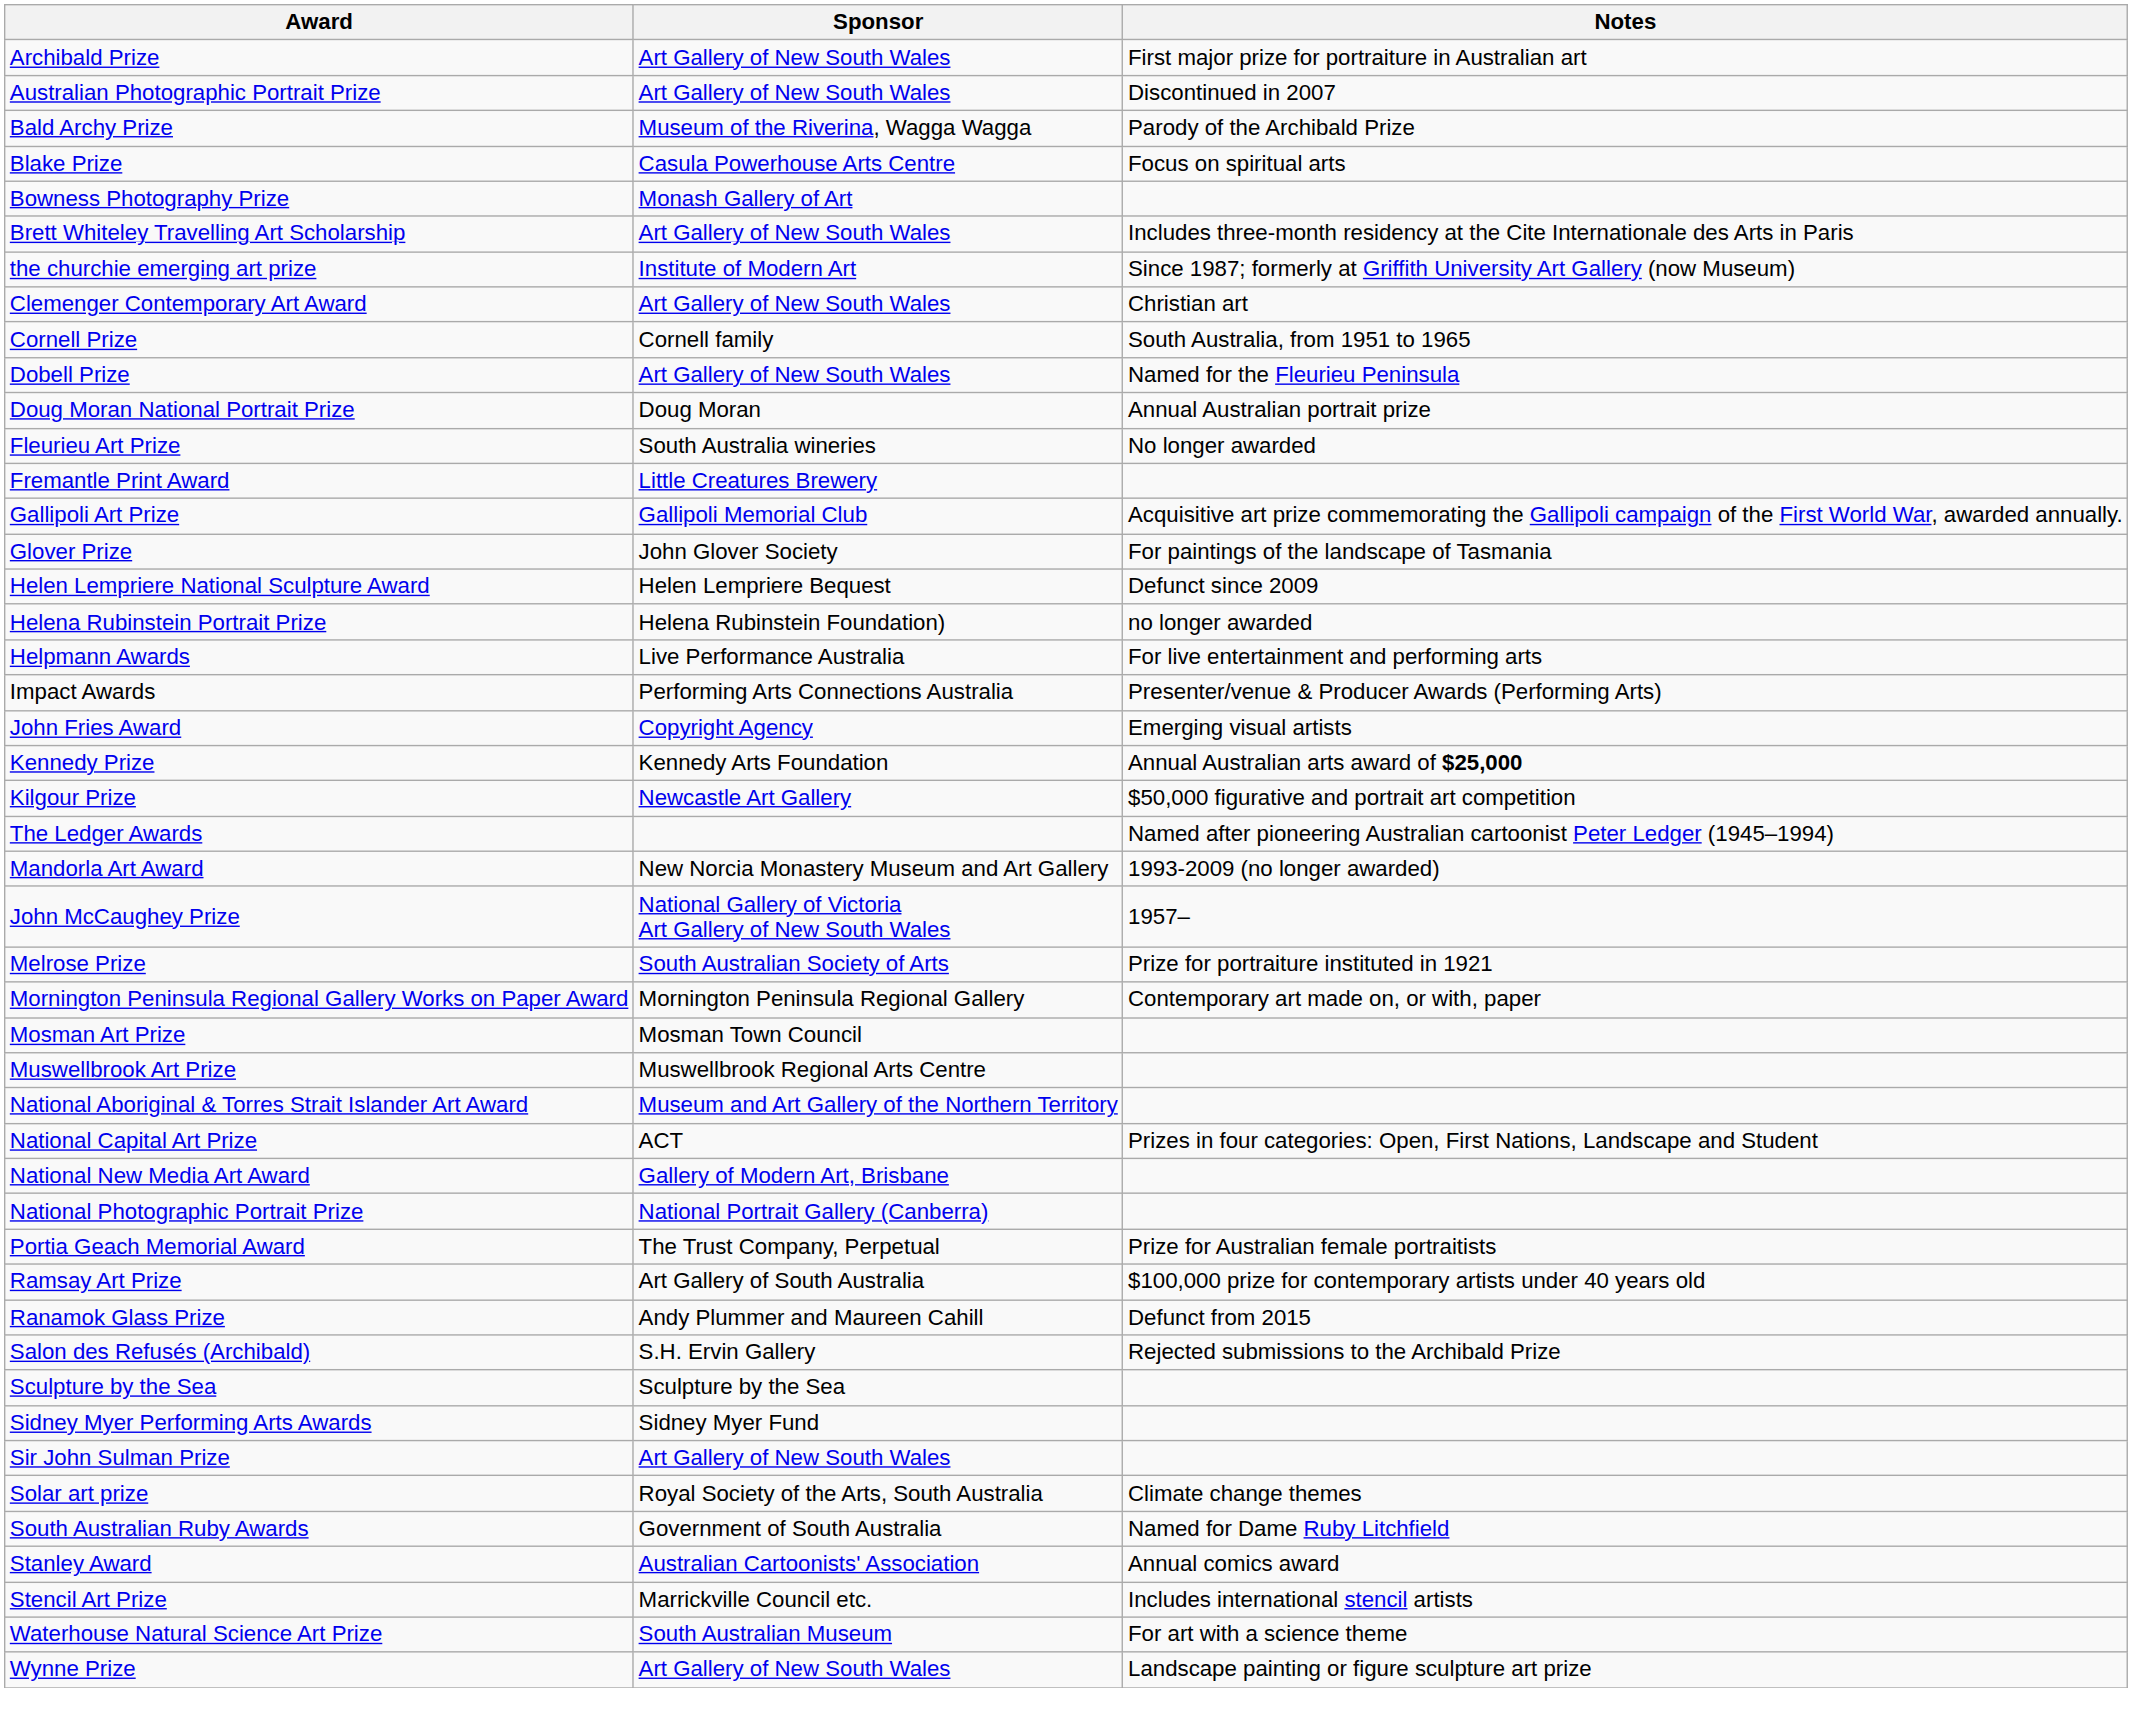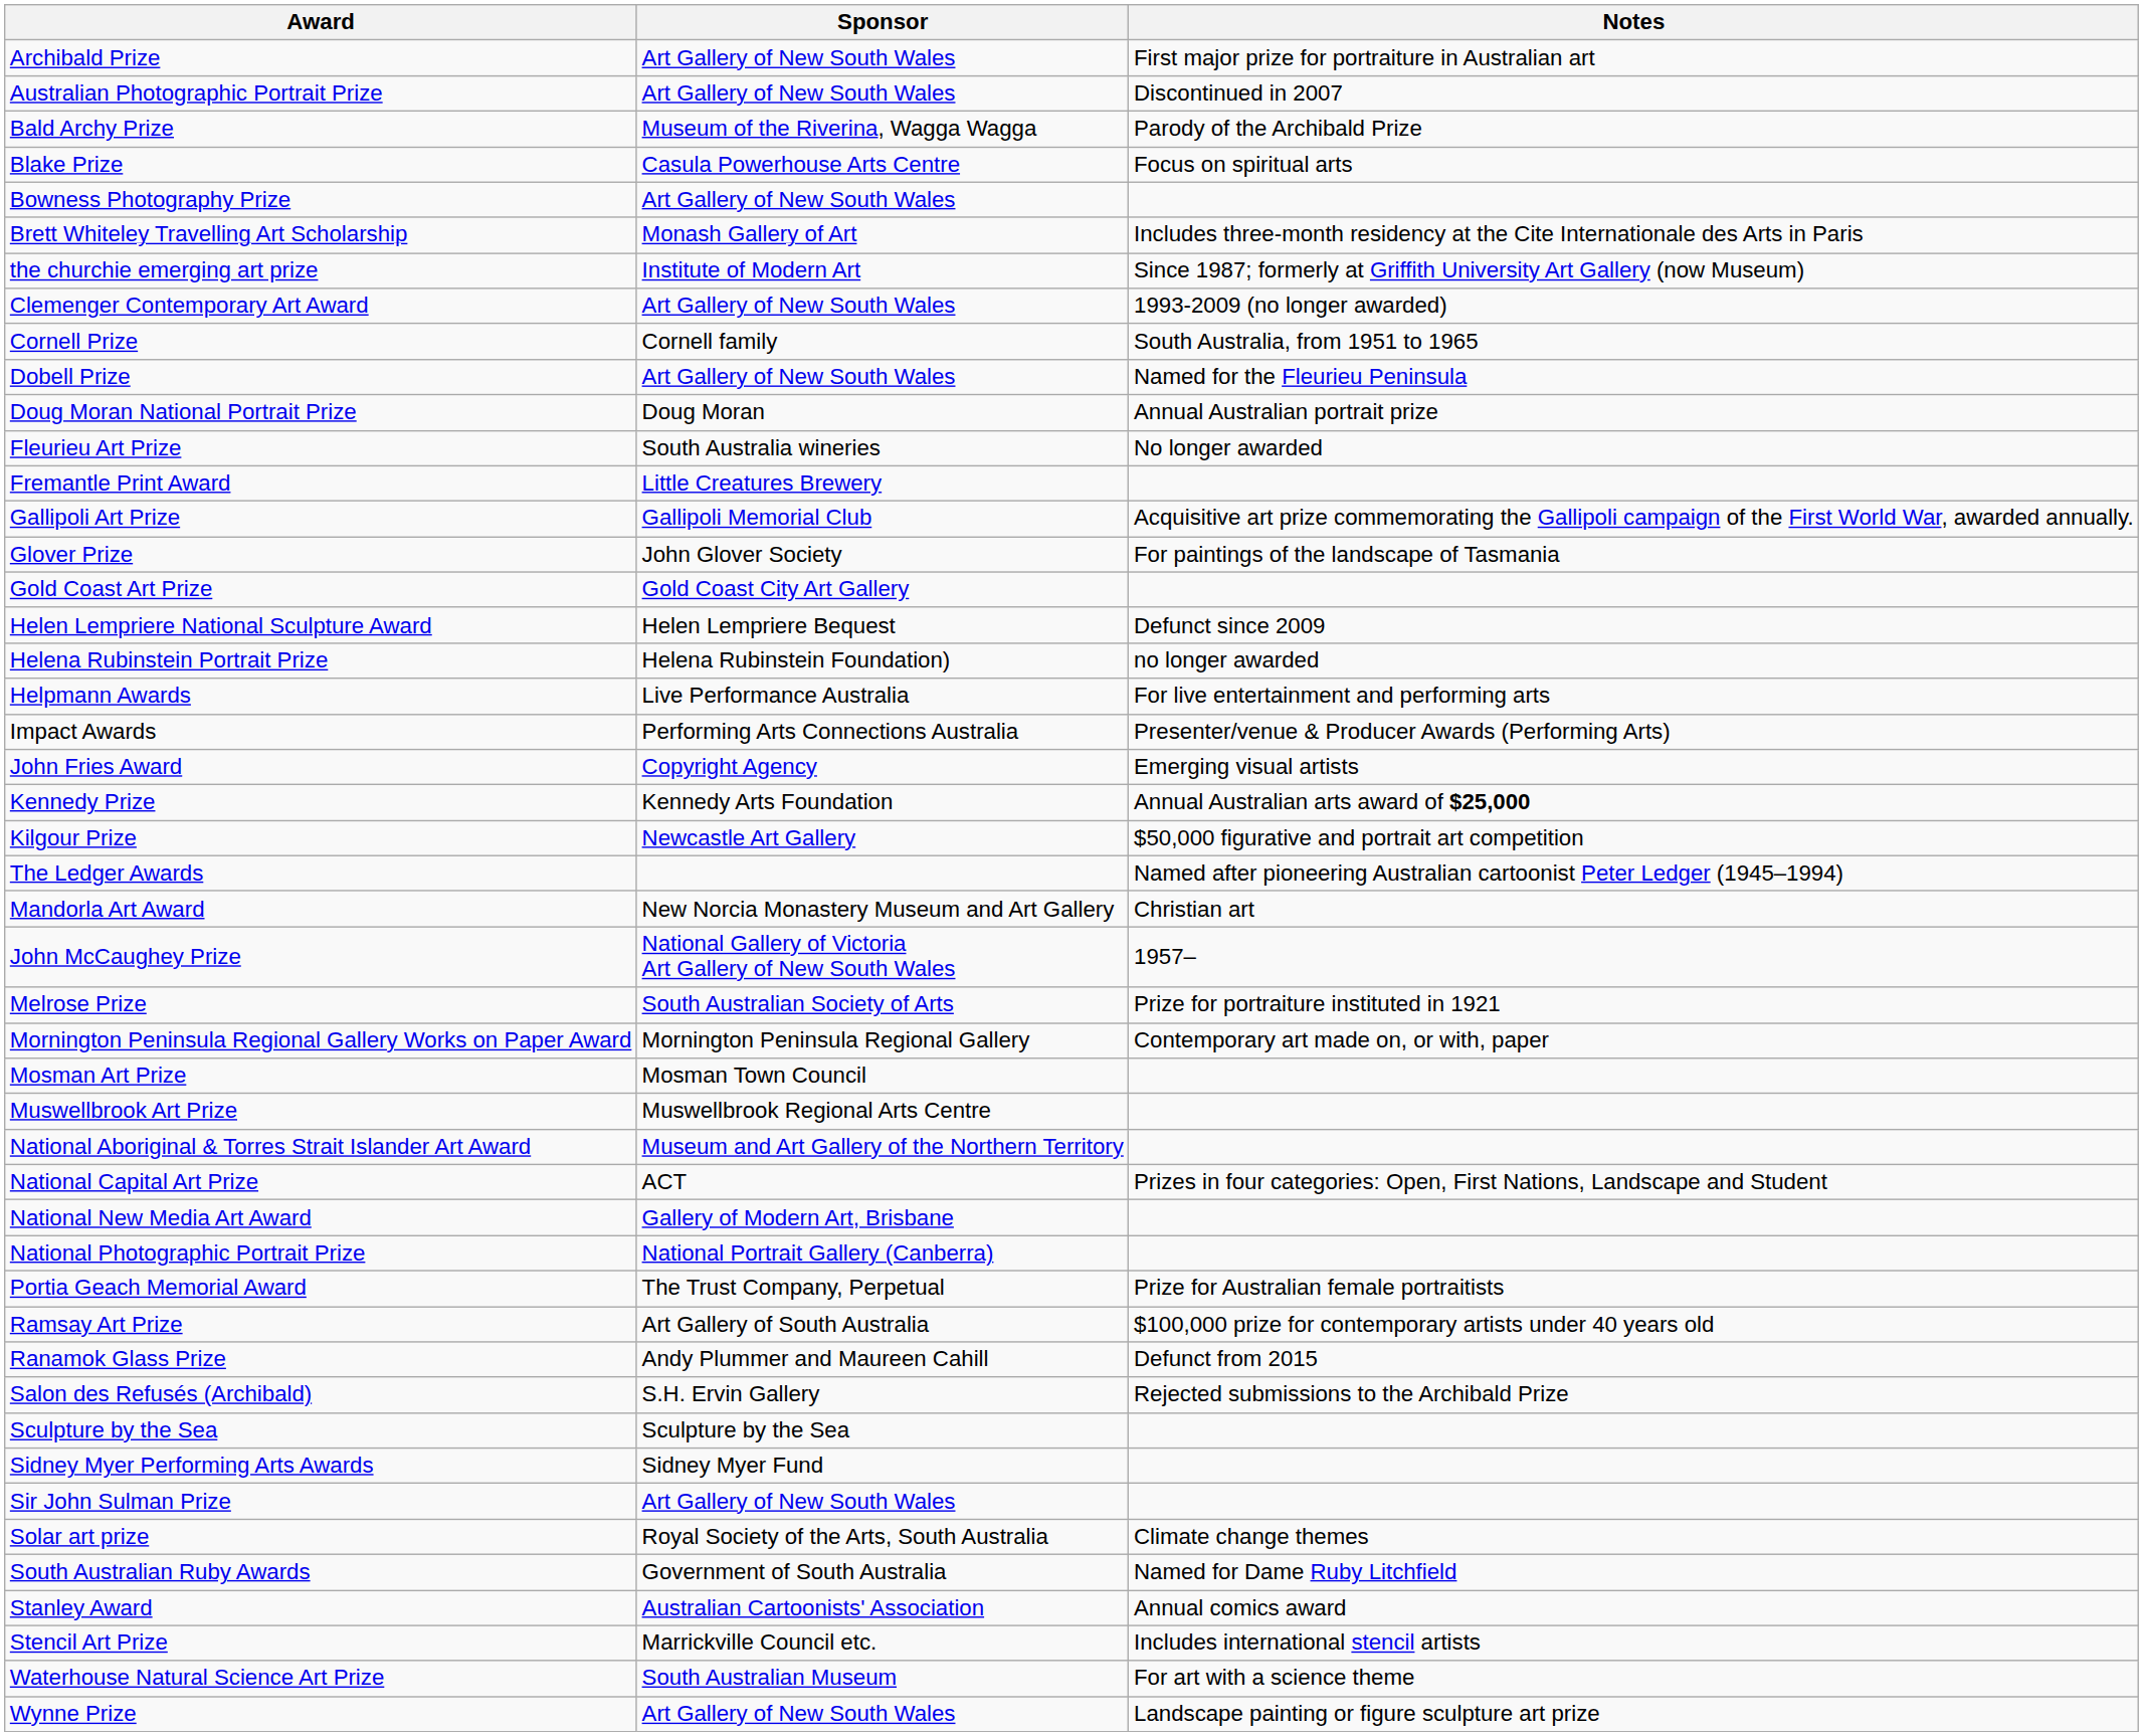 <table class="wikitable sortable">
 <tr>
 <th>Award</th>
 <th>Sponsor</th>
 <th>Notes</th>
 </tr>
 <tr>
 <td><a href='#'>Archibald Prize</a></td>
 <td><a href='#'>Art Gallery of New South Wales</a></td>
 <td>First major prize for portraiture in Australian art</td>
 </tr>
 <tr>
 <td><a href='#'>Australian Photographic Portrait Prize</a></td>
 <td><a href='#'>Art Gallery of New South Wales</a></td>
 <td>Discontinued in 2007</td>
 </tr>
 <tr>
 <td><a href='#'>Bald Archy Prize</a></td>
 <td><a href='#'>Museum of the Riverina</a>, Wagga Wagga</td>
 <td>Parody of the Archibald Prize</td>
 </tr>
 <tr>
 <td><a href='#'>Blake Prize</a></td>
 <td><a href='#'>Casula Powerhouse Arts Centre</a></td>
 <td>Focus on spiritual arts</td>
 </tr>
 <tr>
 <td><a href='#'>Bowness Photography Prize</a></td>
-<td><a href='#'>Monash Gallery of Art</a></td>
+<td><a href='#'>Art Gallery of New South Wales</a></td>
 <td></td>
 </tr>
 <tr>
 <td><a href='#'>Brett Whiteley Travelling Art Scholarship</a></td>
-<td><a href='#'>Art Gallery of New South Wales</a></td>
+<td><a href='#'>Monash Gallery of Art</a></td>
 <td>Includes three-month residency at the Cite Internationale des Arts in Paris</td>
 </tr>
 <tr>
 <td><a href='#'>the churchie emerging art prize</a></td>
 <td><a href='#'>Institute of Modern Art</a></td>
 <td>Since 1987; formerly at <a href='#'>Griffith University Art Gallery</a> (now Museum)</td>
 </tr>
 <tr>
 <td><a href='#'>Clemenger Contemporary Art Award</a></td>
 <td><a href='#'>Art Gallery of New South Wales</a></td>
-<td>Christian art</td>
+<td>1993-2009 (no longer awarded)</td>
 </tr>
 <tr>
 <td><a href='#'>Cornell Prize</a></td>
 <td>Cornell family</td>
 <td>South Australia, from 1951 to 1965</td>
 </tr>
 <tr>
 <td><a href='#'>Dobell Prize</a></td>
 <td><a href='#'>Art Gallery of New South Wales</a></td>
 <td>Named for the <a href='#'>Fleurieu Peninsula</a></td>
 </tr>
 <tr>
 <td><a href='#'>Doug Moran National Portrait Prize</a></td>
 <td>Doug Moran</td>
 <td>Annual Australian portrait prize</td>
 </tr>
 <tr>
 <td><a href='#'>Fleurieu Art Prize</a></td>
 <td>South Australia wineries</td>
 <td>No longer awarded</td>
 </tr>
 <tr>
 <td><a href='#'>Fremantle Print Award</a></td>
 <td><a href='#'>Little Creatures Brewery</a></td>
 <td></td>
 </tr>
 <tr>
 <td><a href='#'>Gallipoli Art Prize</a></td>
 <td><a href='#'>Gallipoli Memorial Club</a></td>
 <td>Acquisitive art prize commemorating the <a href='#'>Gallipoli campaign</a> of the <a href='#'>First World War</a>, awarded annually.</td>
 </tr>
 <tr>
 <td><a href='#'>Glover Prize</a></td>
 <td>John Glover Society</td>
 <td>For paintings of the landscape of Tasmania</td>
+</tr>
+<tr>
+<td><a href='#'>Gold Coast Art Prize</a></td>
+<td><a href='#'>Gold Coast City Art Gallery</a></td>
+<td></td>
 </tr>
 <tr>
 <td><a href='#'>Helen Lempriere National Sculpture Award</a></td>
 <td>Helen Lempriere Bequest</td>
 <td>Defunct since 2009</td>
 </tr>
 <tr>
 <td><a href='#'>Helena Rubinstein Portrait Prize</a></td>
 <td>Helena Rubinstein Foundation)</td>
 <td>no longer awarded</td>
 </tr>
 <tr>
 <td><a href='#'>Helpmann Awards</a></td>
 <td>Live Performance Australia</td>
 <td>For live entertainment and performing arts</td>
 </tr>
 <tr>
 <td>Impact Awards</td>
 <td>Performing Arts Connections Australia</td>
 <td>Presenter/venue & Producer Awards (Performing Arts)</td>
 </tr>
 <tr>
 <td><a href='#'>John Fries Award</a></td>
 <td><a href='#'>Copyright Agency</a></td>
 <td>Emerging visual artists</td>
 </tr>
 <tr>
 <td><a href='#'>Kennedy Prize</a></td>
 <td>Kennedy Arts Foundation</td>
 <td>Annual Australian arts award of <strong>$25,000</strong></td>
 </tr>
 <tr>
 <td><a href='#'>Kilgour Prize</a></td>
 <td><a href='#'>Newcastle Art Gallery</a></td>
 <td>$50,000 figurative and portrait art competition</td>
 </tr>
 <tr>
 <td><a href='#'>The Ledger Awards</a></td>
 <td></td>
 <td>Named after pioneering Australian cartoonist <a href='#'>Peter Ledger</a> (1945–1994)</td>
 </tr>
 <tr>
 <td><a href='#'>Mandorla Art Award</a></td>
 <td>New Norcia Monastery Museum and Art Gallery</td>
-<td>1993-2009 (no longer awarded)</td>
+<td>Christian art</td>
 </tr>
 <tr>
 <td><a href='#'>John McCaughey Prize</a></td>
 <td><a href='#'>National Gallery of Victoria</a> <br> <a href='#'>Art Gallery of New South Wales</a></td>
 <td>1957–</td>
 </tr>
 <tr>
 <td><a href='#'>Melrose Prize</a></td>
 <td><a href='#'>South Australian Society of Arts</a></td>
 <td>Prize for portraiture instituted in 1921</td>
 </tr>
 <tr>
 <td><a href='#'>Mornington Peninsula Regional Gallery Works on Paper Award</a></td>
 <td>Mornington Peninsula Regional Gallery</td>
 <td>Contemporary art made on, or with, paper</td>
 </tr>
 <tr>
 <td><a href='#'>Mosman Art Prize</a></td>
 <td>Mosman Town Council</td>
 <td></td>
 </tr>
 <tr>
 <td><a href='#'>Muswellbrook Art Prize</a></td>
 <td>Muswellbrook Regional Arts Centre</td>
 <td></td>
 </tr>
 <tr>
 <td><a href='#'>National Aboriginal & Torres Strait Islander Art Award</a></td>
 <td><a href='#'>Museum and Art Gallery of the Northern Territory</a></td>
 <td></td>
 </tr>
 <tr>
 <td><a href='#'>National Capital Art Prize</a></td>
 <td>ACT</td>
 <td>Prizes in four categories: Open, First Nations, Landscape and Student</td>
 </tr>
 <tr>
 <td><a href='#'>National New Media Art Award</a></td>
 <td><a href='#'>Gallery of Modern Art, Brisbane</a></td>
 <td></td>
 </tr>
 <tr>
 <td><a href='#'>National Photographic Portrait Prize</a></td>
 <td><a href='#'>National Portrait Gallery (Canberra)</a></td>
 <td></td>
 </tr>
 <tr>
 <td><a href='#'>Portia Geach Memorial Award</a></td>
 <td>The Trust Company, Perpetual</td>
 <td>Prize for Australian female portraitists</td>
 </tr>
 <tr>
 <td><a href='#'>Ramsay Art Prize</a></td>
 <td>Art Gallery of South Australia</td>
 <td>$100,000 prize for contemporary artists under 40 years old</td>
 </tr>
 <tr>
 <td><a href='#'>Ranamok Glass Prize</a></td>
 <td>Andy Plummer and Maureen Cahill</td>
 <td>Defunct from 2015</td>
 </tr>
 <tr>
 <td><a href='#'>Salon des Refusés (Archibald)</a></td>
 <td>S.H. Ervin Gallery</td>
 <td>Rejected submissions to the Archibald Prize</td>
 </tr>
 <tr>
 <td><a href='#'>Sculpture by the Sea</a></td>
 <td>Sculpture by the Sea</td>
 <td></td>
 </tr>
 <tr>
 <td><a href='#'>Sidney Myer Performing Arts Awards</a></td>
 <td>Sidney Myer Fund</td>
 <td></td>
 </tr>
 <tr>
 <td><a href='#'>Sir John Sulman Prize</a></td>
 <td><a href='#'>Art Gallery of New South Wales</a></td>
 <td></td>
 </tr>
 <tr>
 <td><a href='#'>Solar art prize</a></td>
 <td>Royal Society of the Arts, South Australia</td>
 <td>Climate change themes</td>
 </tr>
 <tr>
 <td><a href='#'>South Australian Ruby Awards</a></td>
 <td>Government of South Australia</td>
 <td>Named for Dame <a href='#'>Ruby Litchfield</a></td>
 </tr>
 <tr>
 <td><a href='#'>Stanley Award</a></td>
 <td><a href='#'>Australian Cartoonists' Association</a></td>
 <td>Annual comics award</td>
 </tr>
 <tr>
 <td><a href='#'>Stencil Art Prize</a></td>
 <td>Marrickville Council etc.</td>
 <td>Includes international <a href='#'>stencil</a> artists</td>
 </tr>
 <tr>
 <td><a href='#'>Waterhouse Natural Science Art Prize</a></td>
 <td><a href='#'>South Australian Museum</a></td>
 <td>For art with a science theme</td>
 </tr>
 <tr>
 <td><a href='#'>Wynne Prize</a></td>
 <td><a href='#'>Art Gallery of New South Wales</a></td>
 <td>Landscape painting or figure sculpture art prize</td>
 </tr>
 </table>
